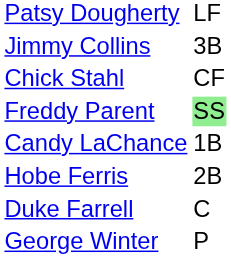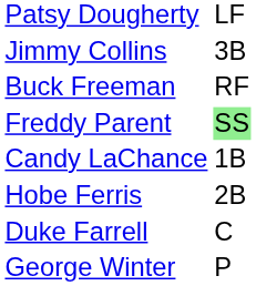 <table>
 <tr>
 <td><a href='#'>Patsy Dougherty</a></td>
 <td>LF</td>
 </tr>
 <tr>
 <td><a href='#'>Jimmy Collins</a></td>
 <td>3B</td>
 </tr>
 <tr>
-<td><a href='#'>Chick Stahl</a></td>
-<td>CF</td>
+<td><a href='#'>Buck Freeman</a></td>
+<td>RF</td>
 </tr>
 <tr>
 <td><a href='#'>Freddy Parent</a></td>
 <td style="background: lightgreen;">SS</td>
 </tr>
 <tr>
 <td><a href='#'>Candy LaChance</a></td>
 <td>1B</td>
 </tr>
 <tr>
 <td><a href='#'>Hobe Ferris</a></td>
 <td>2B</td>
 </tr>
 <tr>
 <td><a href='#'>Duke Farrell</a></td>
 <td>C</td>
 </tr>
 <tr>
 <td><a href='#'>George Winter</a></td>
 <td>P</td>
 </tr>
 </table>
